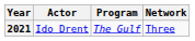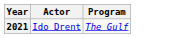 <table class="wikitable plainrowheaders">
 <tr>
 <th>Year</th>
 <th>Actor</th>
 <th>Program</th>
-<th>Network</th>
 </tr>
 <tr>
 <th scope="row">2021</th>
 <td><a href='#'>Ido Drent</a></td>
 <td><em><a href='#'>The Gulf</a></em></td>
-<td><a href='#'>Three</a></td>
 </tr>
 </table>
